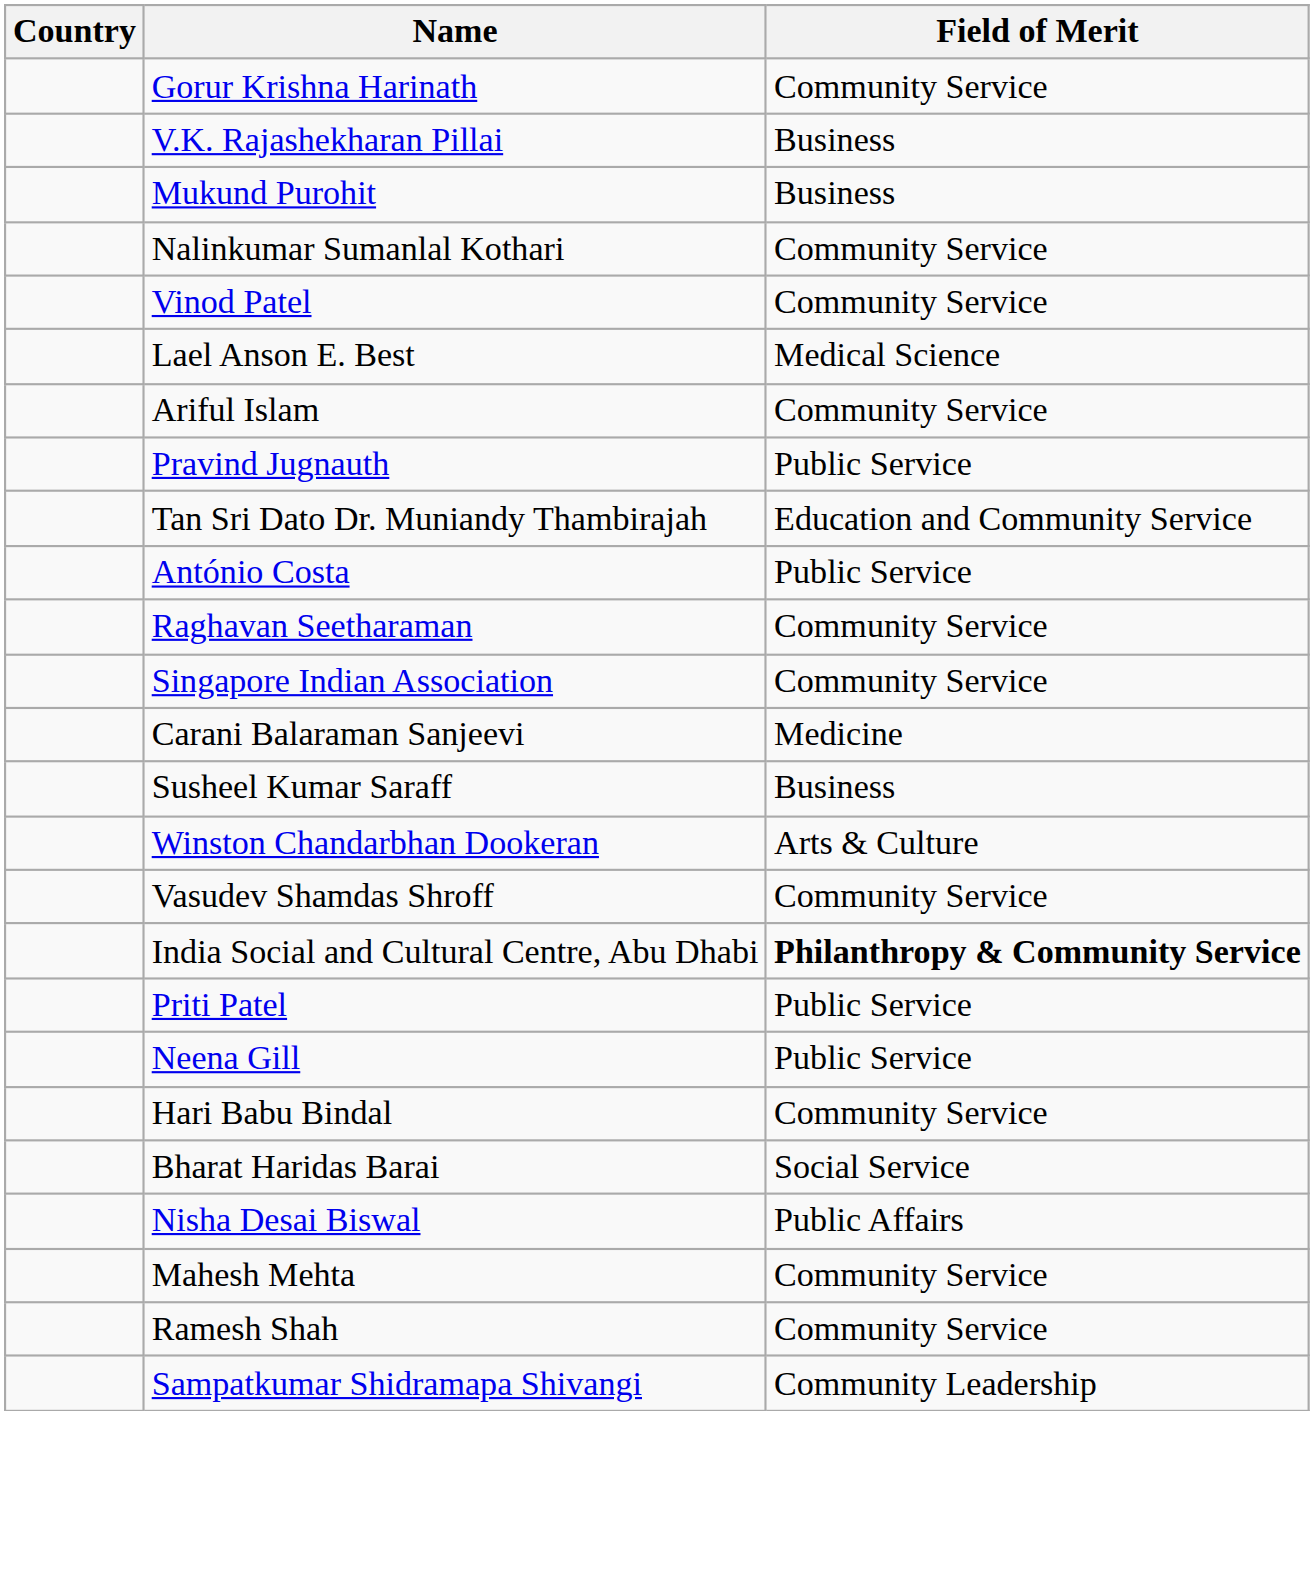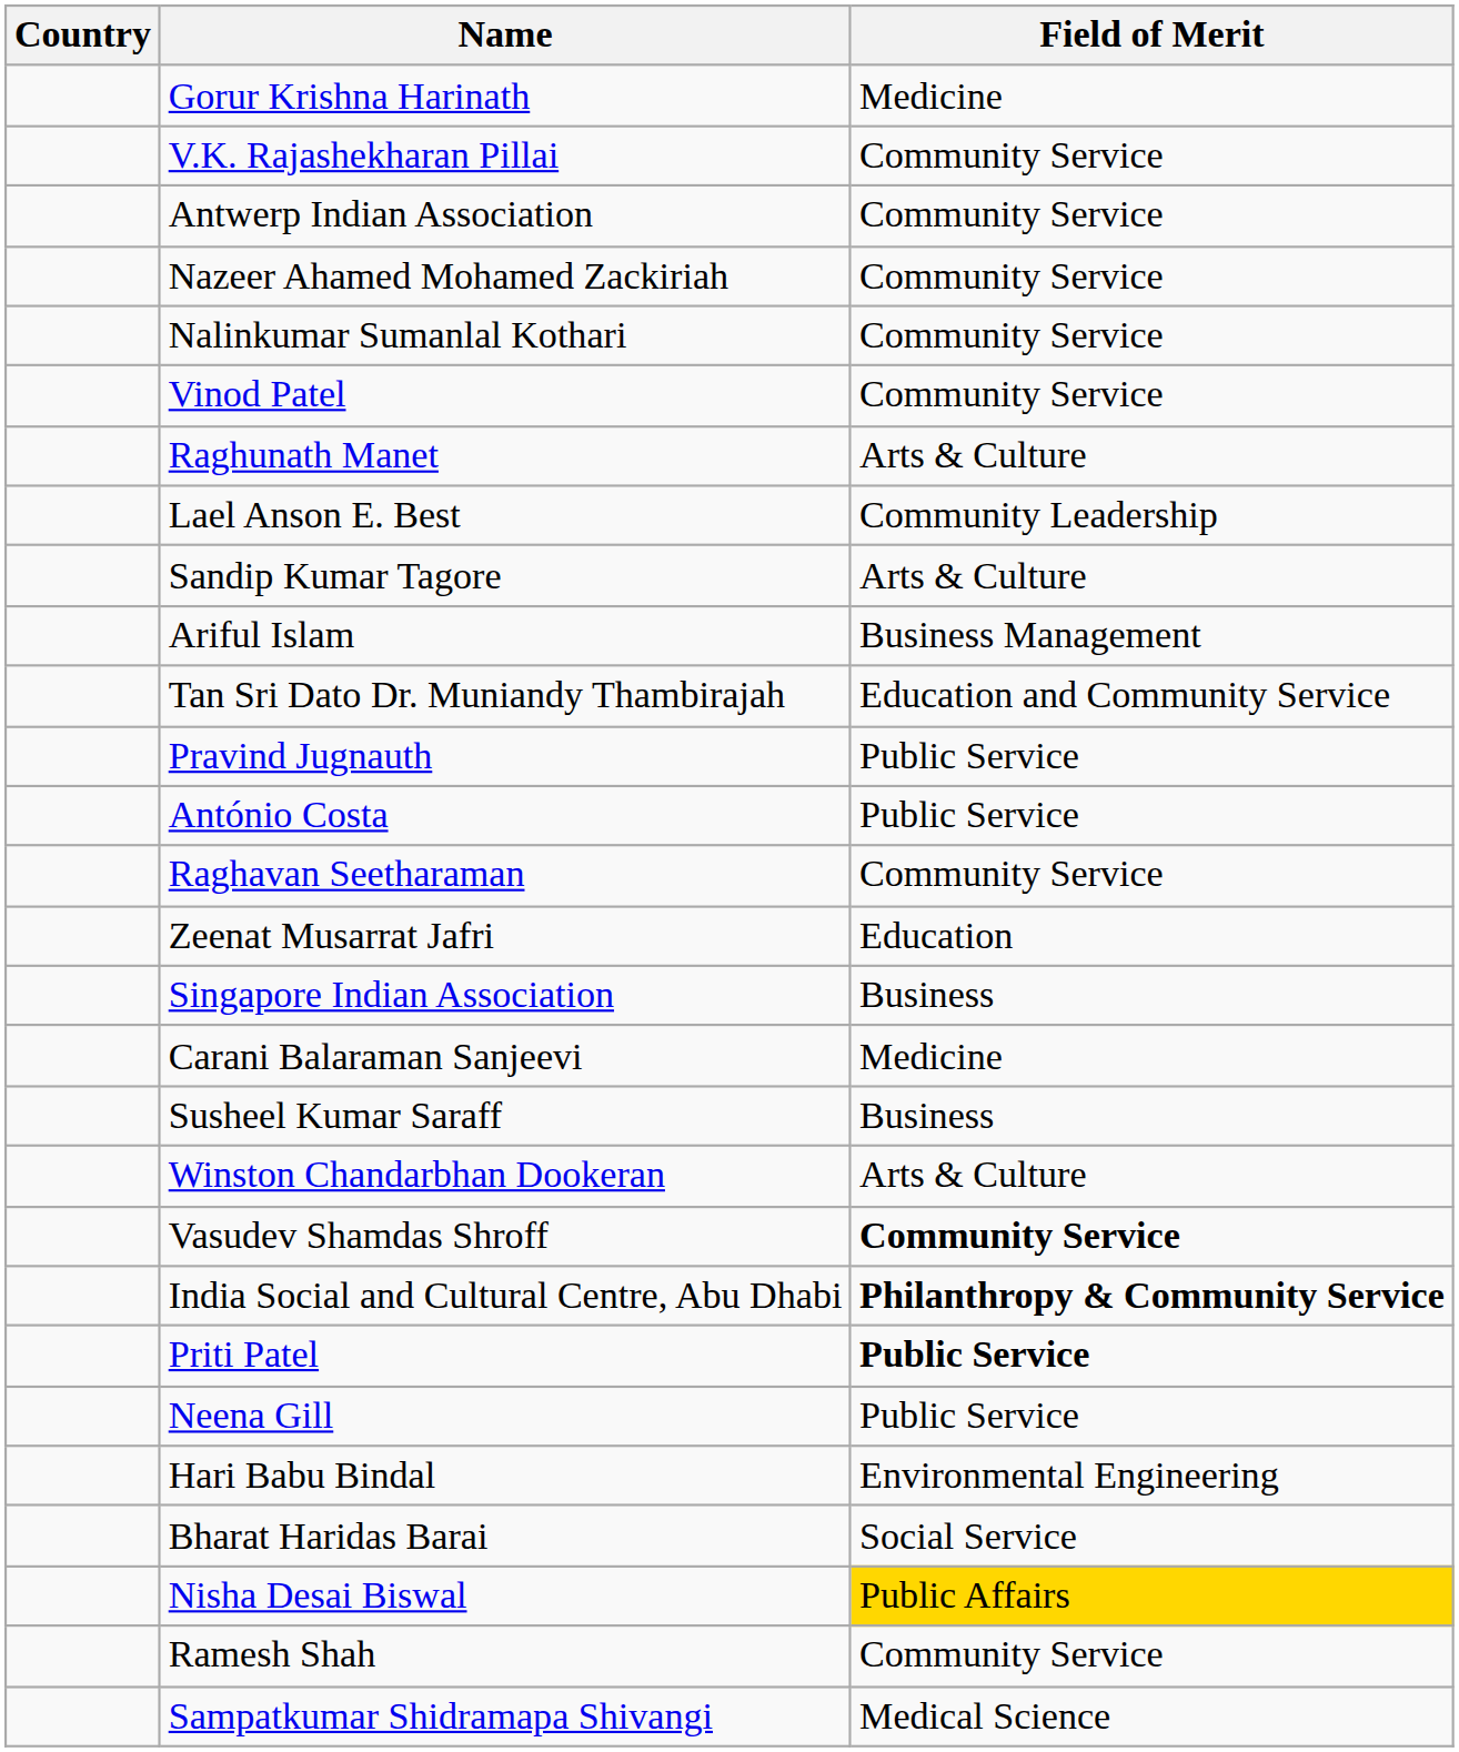 <table class="wikitable sortable">
 <tr>
 <th>Country</th>
 <th>Name</th>
 <th>Field of Merit<br></th>
 </tr>
 <tr>
 <td></td>
 <td><a href='#'>Gorur Krishna Harinath</a></td>
+<td>Medicine</td>
+</tr>
+<tr>
+<td></td>
+<td><a href='#'>V.K. Rajashekharan Pillai</a></td>
 <td>Community Service</td>
 </tr>
 <tr>
 <td></td>
-<td><a href='#'>V.K. Rajashekharan Pillai</a></td>
-<td>Business</td>
+<td>Antwerp Indian Association</td>
+<td>Community Service</td>
 </tr>
 <tr>
 <td></td>
-<td><a href='#'>Mukund Purohit</a></td>
-<td>Business</td>
+<td>Nazeer Ahamed Mohamed Zackiriah</td>
+<td>Community Service</td>
 </tr>
 <tr>
 <td></td>
 <td>Nalinkumar Sumanlal Kothari</td>
 <td>Community Service</td>
 </tr>
 <tr>
 <td></td>
 <td><a href='#'>Vinod Patel</a></td>
 <td>Community Service</td>
 </tr>
 <tr>
 <td></td>
+<td><a href='#'>Raghunath Manet</a></td>
+<td>Arts & Culture</td>
+</tr>
+<tr>
+<td></td>
 <td>Lael Anson E. Best</td>
-<td>Medical Science</td>
+<td>Community Leadership</td>
+</tr>
+<tr>
+<td></td>
+<td>Sandip Kumar Tagore  </td>
+<td>Arts & Culture</td>
 </tr>
 <tr>
 <td></td>
 <td>Ariful Islam</td>
-<td>Community Service</td>
+<td>Business Management</td>
+</tr>
+<tr>
+<td></td>
+<td>Tan Sri Dato Dr. Muniandy Thambirajah</td>
+<td>Education and Community Service</td>
 </tr>
 <tr>
 <td></td>
 <td><a href='#'>Pravind Jugnauth</a></td>
 <td>Public Service</td>
-</tr>
-<tr>
-<td></td>
-<td>Tan Sri Dato Dr. Muniandy Thambirajah</td>
-<td>Education and Community Service</td>
 </tr>
 <tr>
 <td></td>
 <td><a href='#'>António Costa</a></td>
 <td>Public Service</td>
 </tr>
 <tr>
 <td></td>
 <td><a href='#'>Raghavan Seetharaman</a></td>
 <td>Community Service</td>
 </tr>
 <tr>
 <td></td>
+<td>Zeenat Musarrat Jafri</td>
+<td>Education</td>
+</tr>
+<tr>
+<td></td>
 <td><a href='#'>Singapore Indian Association</a></td>
-<td>Community Service</td>
+<td>Business</td>
 </tr>
 <tr>
 <td></td>
 <td>Carani Balaraman Sanjeevi</td>
 <td>Medicine</td>
 </tr>
 <tr>
 <td></td>
 <td>Susheel Kumar Saraff</td>
 <td>Business</td>
 </tr>
 <tr>
 <td></td>
 <td><a href='#'>Winston Chandarbhan Dookeran</a></td>
 <td>Arts & Culture</td>
 </tr>
 <tr>
 <td></td>
 <td>Vasudev Shamdas Shroff</td>
-<td>Community Service</td>
+<td><strong>Community Service</strong></td>
 </tr>
 <tr>
 <td></td>
 <td>India Social and Cultural Centre, Abu Dhabi</td>
 <td><strong>Philanthropy & Community Service</strong></td>
 </tr>
 <tr>
 <td></td>
 <td><a href='#'>Priti Patel</a></td>
-<td>Public Service</td>
+<td><strong>Public Service</strong></td>
 </tr>
 <tr>
 <td></td>
 <td><a href='#'>Neena Gill</a></td>
 <td>Public Service</td>
 </tr>
 <tr>
 <td></td>
 <td>Hari Babu Bindal</td>
-<td>Community Service</td>
+<td>Environmental Engineering</td>
 </tr>
 <tr>
 <td></td>
 <td>Bharat Haridas Barai</td>
 <td>Social Service</td>
 </tr>
 <tr>
 <td></td>
 <td><a href='#'>Nisha Desai Biswal</a></td>
-<td>Public Affairs</td>
-</tr>
-<tr>
-<td></td>
-<td>Mahesh Mehta</td>
-<td>Community Service</td>
+<td style="background: gold;">Public Affairs</td>
 </tr>
 <tr>
 <td></td>
 <td>Ramesh Shah</td>
 <td>Community Service</td>
 </tr>
 <tr>
 <td></td>
 <td><a href='#'>Sampatkumar Shidramapa Shivangi</a></td>
-<td>Community Leadership</td>
+<td>Medical Science</td>
 </tr>
 </table>
